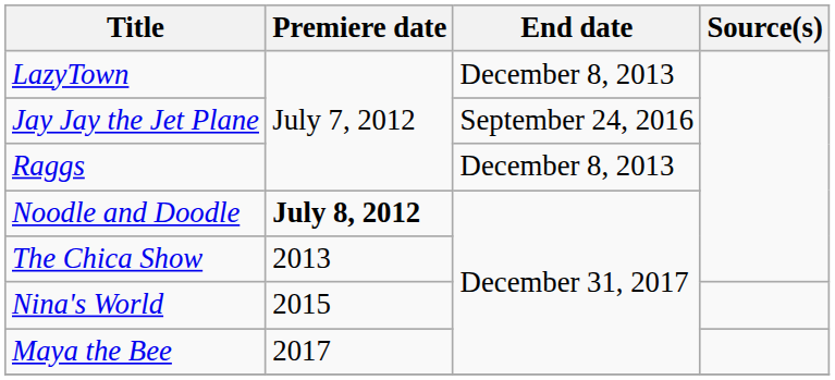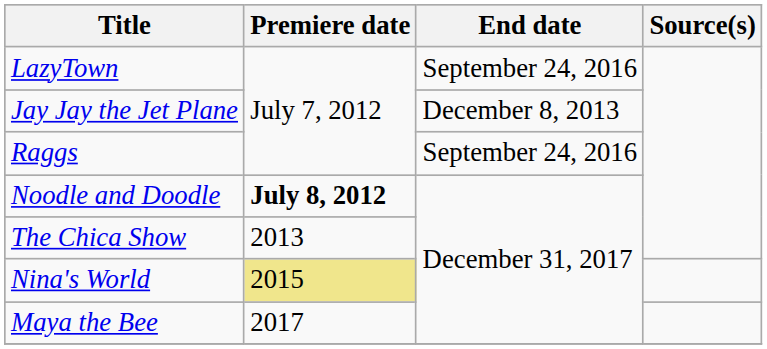 <table class="wikitable sortable">
 <tr>
 <th>Title</th>
 <th>Premiere date</th>
 <th>End date</th>
 <th>Source(s)</th>
 </tr>
 <tr>
 <td><em><a href='#'>LazyTown</a></em></td>
 <td rowspan=3>July 7, 2012</td>
-<td>December 8, 2013</td>
+<td>September 24, 2016</td>
 <td rowspan="5"></td>
 </tr>
 <tr>
 <td><em><a href='#'>Jay Jay the Jet Plane</a></em></td>
-<td>September 24, 2016</td>
+<td>December 8, 2013</td>
 </tr>
 <tr>
 <td><em><a href='#'>Raggs</a></em></td>
-<td>December 8, 2013</td>
+<td>September 24, 2016</td>
 </tr>
 <tr>
 <td><em><a href='#'>Noodle and Doodle</a></em></td>
 <td><strong>July 8, 2012</strong></td>
 <td rowspan=4>December 31, 2017</td>
 </tr>
 <tr>
 <td><em><a href='#'>The Chica Show</a></em></td>
 <td>2013</td>
 </tr>
 <tr>
 <td><em><a href='#'>Nina's World</a></em></td>
-<td>2015</td>
+<td style="background: khaki;">2015</td>
 </tr>
 <tr>
 <td><em><a href='#'>Maya the Bee</a></em></td>
 <td>2017</td>
 <td></td>
 </tr>
 <tr>
 </tr>
 </table>
